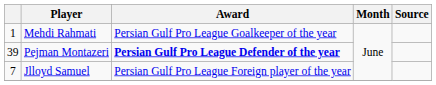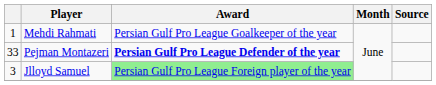 <table class="wikitable sortable" style="text-align:left; font-size:95%;">
 <tr>
 <th></th>
 <th>Player</th>
 <th>Award</th>
 <th>Month</th>
 <th>Source</th>
 </tr>
 <tr>
 <td align=center>1</td>
 <td> <a href='#'>Mehdi Rahmati</a></td>
 <td><a href='#'>Persian Gulf Pro League Goalkeeper of the year</a></td>
 <td rowspan=3 style="text-align:center;">June</td>
 <td align=center></td>
 </tr>
 <tr>
-<td align=center>39</td>
+<td align=center>33</td>
 <td> <a href='#'>Pejman Montazeri</a></td>
 <td><strong><a href='#'>Persian Gulf Pro League Defender of the year</a></strong></td>
 <td align=center></td>
 </tr>
 <tr>
-<td align=center>7</td>
+<td align=center>3</td>
 <td> <a href='#'>Jlloyd Samuel</a></td>
-<td><a href='#'>Persian Gulf Pro League Foreign player of the year</a></td>
+<td style="background: lightgreen;"><a href='#'>Persian Gulf Pro League Foreign player of the year</a></td>
 <td align=center></td>
 </tr>
 <tr>
 </tr>
 </table>
